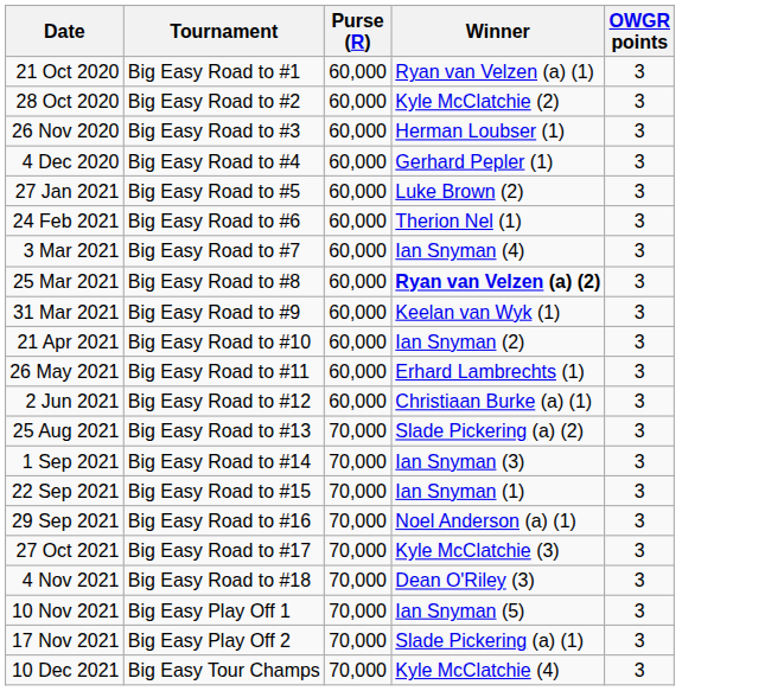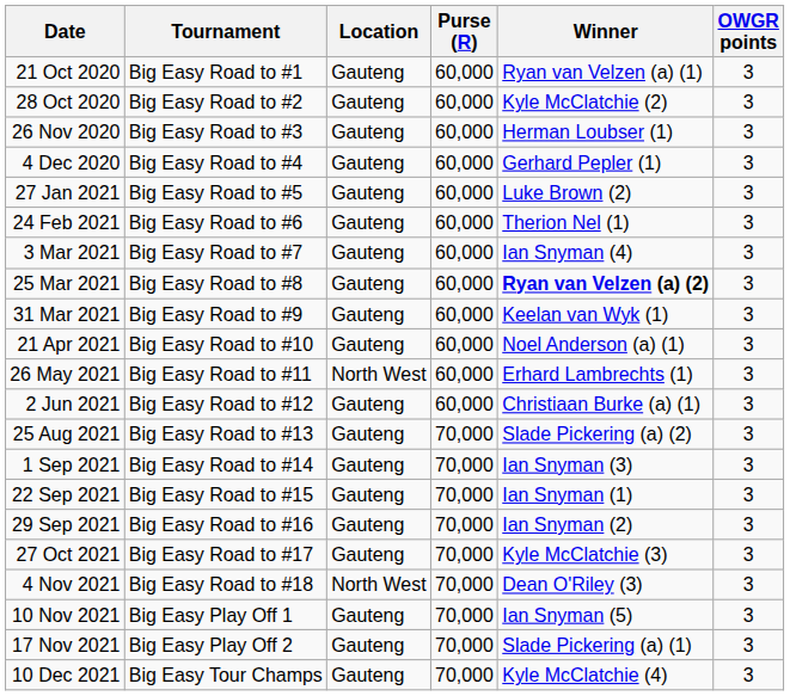 <table class="wikitable" style="font-size:95%;">
 <tr>
 <th>Date</th>
 <th>Tournament</th>
+<th>Location</th>
 <th>Purse<br>(<a href='#'>R</a>)</th>
 <th>Winner</th>
 <th><a href='#'>OWGR</a><br>points</th>
 </tr>
 <tr>
 <td align=right>21 Oct 2020</td>
 <td>Big Easy Road to #1</td>
+<td>Gauteng</td>
 <td align=right>60,000</td>
 <td> <a href='#'>Ryan van Velzen</a> (a) (1)</td>
 <td align=center>3</td>
 </tr>
 <tr>
 <td align=right>28 Oct 2020</td>
 <td>Big Easy Road to #2</td>
+<td>Gauteng</td>
 <td align=right>60,000</td>
 <td> <a href='#'>Kyle McClatchie</a> (2)</td>
 <td align=center>3</td>
 </tr>
 <tr>
 <td align=right>26 Nov 2020</td>
 <td>Big Easy Road to #3</td>
+<td>Gauteng</td>
 <td align=right>60,000</td>
 <td> <a href='#'>Herman Loubser</a> (1)</td>
 <td align=center>3</td>
 </tr>
 <tr>
 <td align=right>4 Dec 2020</td>
 <td>Big Easy Road to #4</td>
+<td>Gauteng</td>
 <td align=right>60,000</td>
 <td> <a href='#'>Gerhard Pepler</a> (1)</td>
 <td align=center>3</td>
 </tr>
 <tr>
 <td align=right>27 Jan 2021</td>
 <td>Big Easy Road to #5</td>
+<td>Gauteng</td>
 <td align=right>60,000</td>
 <td> <a href='#'>Luke Brown</a> (2)</td>
 <td align=center>3</td>
 </tr>
 <tr>
 <td align=right>24 Feb 2021</td>
 <td>Big Easy Road to #6</td>
+<td>Gauteng</td>
 <td align=right>60,000</td>
 <td> <a href='#'>Therion Nel</a> (1)</td>
 <td align=center>3</td>
 </tr>
 <tr>
 <td align=right>3 Mar 2021</td>
 <td>Big Easy Road to #7</td>
+<td>Gauteng</td>
 <td align=right>60,000</td>
 <td> <a href='#'>Ian Snyman</a> (4)</td>
 <td align=center>3</td>
 </tr>
 <tr>
 <td align=right>25 Mar 2021</td>
 <td>Big Easy Road to #8</td>
+<td>Gauteng</td>
 <td align=right>60,000</td>
 <td><strong> <a href='#'>Ryan van Velzen</a> (a) (2)</strong></td>
 <td align=center>3</td>
 </tr>
 <tr>
 <td align=right>31 Mar 2021</td>
 <td>Big Easy Road to #9</td>
+<td>Gauteng</td>
 <td align=right>60,000</td>
 <td> <a href='#'>Keelan van Wyk</a> (1)</td>
 <td align=center>3</td>
 </tr>
 <tr>
 <td align=right>21 Apr 2021</td>
 <td>Big Easy Road to #10</td>
+<td>Gauteng</td>
 <td align=right>60,000</td>
-<td> <a href='#'>Ian Snyman</a> (2)</td>
+<td> <a href='#'>Noel Anderson</a> (a) (1)</td>
 <td align=center>3</td>
 </tr>
 <tr>
 <td align=right>26 May 2021</td>
 <td>Big Easy Road to #11</td>
+<td>North West</td>
 <td align=right>60,000</td>
 <td> <a href='#'>Erhard Lambrechts</a> (1)</td>
 <td align=center>3</td>
 </tr>
 <tr>
 <td align=right>2 Jun 2021</td>
 <td>Big Easy Road to #12</td>
+<td>Gauteng</td>
 <td align=right>60,000</td>
 <td> <a href='#'>Christiaan Burke</a> (a) (1)</td>
 <td align=center>3</td>
 </tr>
 <tr>
 <td align=right>25 Aug 2021</td>
 <td>Big Easy Road to #13</td>
+<td>Gauteng</td>
 <td align=right>70,000</td>
 <td> <a href='#'>Slade Pickering</a> (a) (2)</td>
 <td align=center>3</td>
 </tr>
 <tr>
 <td align=right>1 Sep 2021</td>
 <td>Big Easy Road to #14</td>
+<td>Gauteng</td>
 <td align=right>70,000</td>
 <td> <a href='#'>Ian Snyman</a> (3)</td>
 <td align=center>3</td>
 </tr>
 <tr>
 <td align=right>22 Sep 2021</td>
 <td>Big Easy Road to #15</td>
+<td>Gauteng</td>
 <td align=right>70,000</td>
 <td> <a href='#'>Ian Snyman</a> (1)</td>
 <td align=center>3</td>
 </tr>
 <tr>
 <td align=right>29 Sep 2021</td>
 <td>Big Easy Road to #16</td>
+<td>Gauteng</td>
 <td align=right>70,000</td>
-<td> <a href='#'>Noel Anderson</a> (a) (1)</td>
+<td> <a href='#'>Ian Snyman</a> (2)</td>
 <td align=center>3</td>
 </tr>
 <tr>
 <td align=right>27 Oct 2021</td>
 <td>Big Easy Road to #17</td>
+<td>Gauteng</td>
 <td align=right>70,000</td>
 <td> <a href='#'>Kyle McClatchie</a> (3)</td>
 <td align=center>3</td>
 </tr>
 <tr>
 <td align=right>4 Nov 2021</td>
 <td>Big Easy Road to #18</td>
+<td>North West</td>
 <td align=right>70,000</td>
 <td> <a href='#'>Dean O'Riley</a> (3)</td>
 <td align=center>3</td>
 </tr>
 <tr>
 <td align=right>10 Nov 2021</td>
 <td>Big Easy Play Off 1</td>
+<td>Gauteng</td>
 <td align=right>70,000</td>
 <td> <a href='#'>Ian Snyman</a> (5)</td>
 <td align=center>3</td>
 </tr>
 <tr>
 <td align=right>17 Nov 2021</td>
 <td>Big Easy Play Off 2</td>
+<td>Gauteng</td>
 <td align=right>70,000</td>
 <td> <a href='#'>Slade Pickering</a> (a) (1)</td>
 <td align=center>3</td>
 </tr>
 <tr>
 <td align=right>10 Dec 2021</td>
 <td>Big Easy Tour Champs</td>
+<td>Gauteng</td>
 <td align=right>70,000</td>
 <td> <a href='#'>Kyle McClatchie</a> (4)</td>
 <td align=center>3</td>
 </tr>
 </table>
